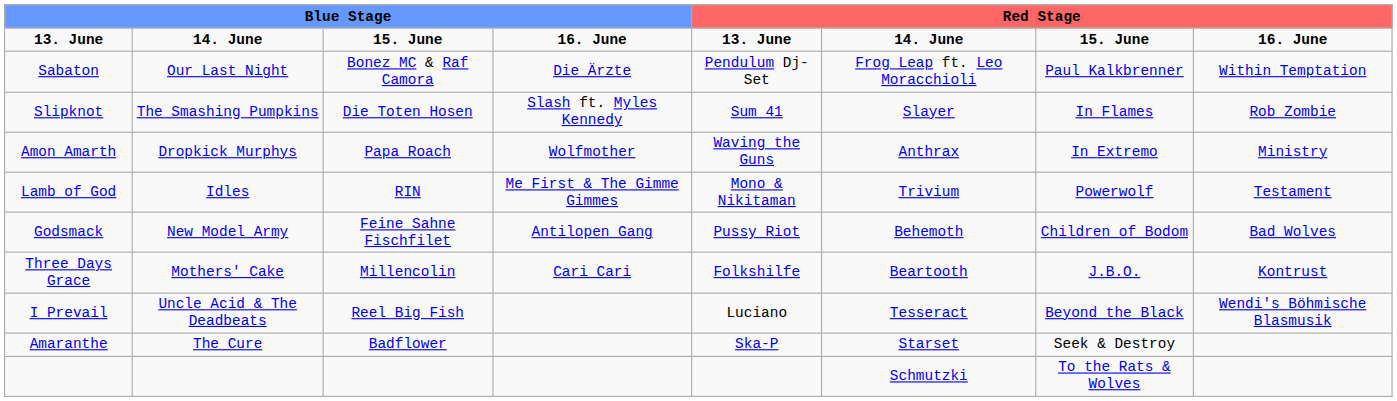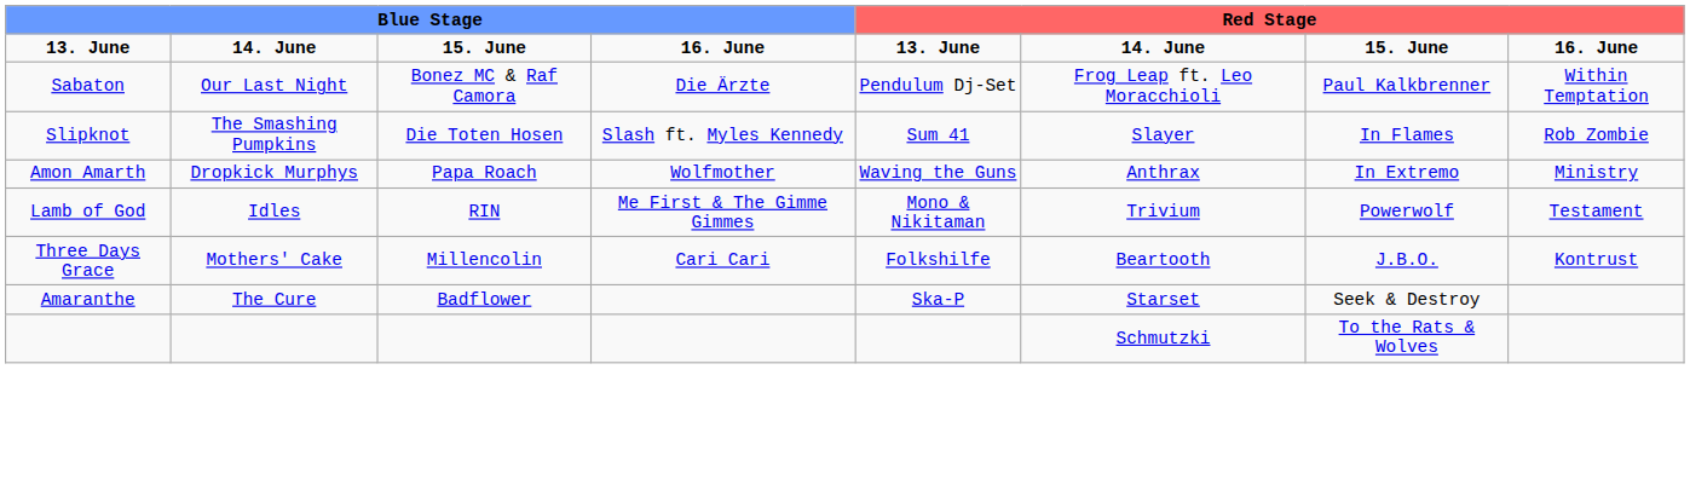 <table class="wikitable" style="text-align:center">
 <tr>
 <td colspan="4" style="background-color:#6699FF"><strong>Blue Stage</strong></td>
 <td colspan="4" style="background-color:#FF6666"><strong>Red Stage</strong></td>
 </tr>
 <tr>
 <td><strong>13. June</strong></td>
 <td><strong>14. June</strong></td>
 <td><strong>15. June</strong></td>
 <td><strong>16. June</strong></td>
 <td><strong>13. June</strong></td>
 <td><strong>14. June</strong></td>
 <td><strong>15. June</strong></td>
 <td><strong>16. June</strong></td>
 </tr>
 <tr>
 <td><a href='#'>Sabaton</a></td>
 <td><a href='#'>Our Last Night</a></td>
 <td><a href='#'>Bonez MC</a> & <a href='#'>Raf Camora</a></td>
 <td><a href='#'>Die Ärzte</a></td>
 <td><a href='#'>Pendulum</a> Dj-Set</td>
 <td><a href='#'>Frog Leap</a> ft. <a href='#'>Leo Moracchioli</a></td>
 <td><a href='#'>Paul Kalkbrenner</a></td>
 <td><a href='#'>Within Temptation</a></td>
 </tr>
 <tr>
 <td><a href='#'>Slipknot</a></td>
 <td><a href='#'>The Smashing Pumpkins</a></td>
 <td><a href='#'>Die Toten Hosen</a></td>
 <td><a href='#'>Slash</a> ft. <a href='#'>Myles Kennedy</a></td>
 <td><a href='#'>Sum 41</a></td>
 <td><a href='#'>Slayer</a></td>
 <td><a href='#'>In Flames</a></td>
 <td><a href='#'>Rob Zombie</a></td>
 </tr>
 <tr>
 <td><a href='#'>Amon Amarth</a></td>
 <td><a href='#'>Dropkick Murphys</a></td>
 <td><a href='#'>Papa Roach</a></td>
 <td><a href='#'>Wolfmother</a></td>
 <td><a href='#'>Waving the Guns</a></td>
 <td><a href='#'>Anthrax</a></td>
 <td><a href='#'>In Extremo</a></td>
 <td><a href='#'>Ministry</a></td>
 </tr>
 <tr>
 <td><a href='#'>Lamb of God</a></td>
 <td><a href='#'>Idles</a></td>
 <td><a href='#'>RIN</a></td>
 <td><a href='#'>Me First & The Gimme Gimmes</a></td>
 <td><a href='#'>Mono & Nikitaman</a></td>
 <td><a href='#'>Trivium</a></td>
 <td><a href='#'>Powerwolf</a></td>
 <td><a href='#'>Testament</a></td>
 </tr>
 <tr>
-<td><a href='#'>Godsmack</a></td>
-<td><a href='#'>New Model Army</a></td>
-<td><a href='#'>Feine Sahne Fischfilet</a></td>
-<td><a href='#'>Antilopen Gang</a></td>
-<td><a href='#'>Pussy Riot</a></td>
-<td><a href='#'>Behemoth</a></td>
-<td><a href='#'>Children of Bodom</a></td>
-<td><a href='#'>Bad Wolves</a></td>
-</tr>
-<tr>
 <td><a href='#'>Three Days Grace</a></td>
 <td><a href='#'>Mothers' Cake</a></td>
 <td><a href='#'>Millencolin</a></td>
 <td><a href='#'>Cari Cari</a></td>
 <td><a href='#'>Folkshilfe</a></td>
 <td><a href='#'>Beartooth</a></td>
 <td><a href='#'>J.B.O.</a></td>
 <td><a href='#'>Kontrust</a></td>
-</tr>
-<tr>
-<td><a href='#'>I Prevail</a></td>
-<td><a href='#'>Uncle Acid & The Deadbeats</a></td>
-<td><a href='#'>Reel Big Fish</a></td>
-<td></td>
-<td>Luciano</td>
-<td><a href='#'>Tesseract</a></td>
-<td><a href='#'>Beyond the Black</a></td>
-<td><a href='#'>Wendi's Böhmische Blasmusik</a></td>
 </tr>
 <tr>
 <td><a href='#'>Amaranthe</a></td>
 <td><a href='#'>The Cure</a></td>
 <td><a href='#'>Badflower</a></td>
 <td></td>
 <td><a href='#'>Ska-P</a></td>
 <td><a href='#'>Starset</a></td>
 <td>Seek & Destroy</td>
 <td></td>
 </tr>
 <tr>
 <td></td>
 <td></td>
 <td></td>
 <td></td>
 <td></td>
 <td><a href='#'>Schmutzki</a></td>
 <td><a href='#'>To the Rats & Wolves</a></td>
 <td></td>
 </tr>
 </table>
